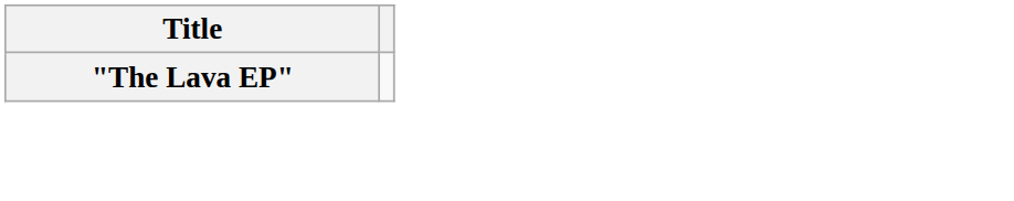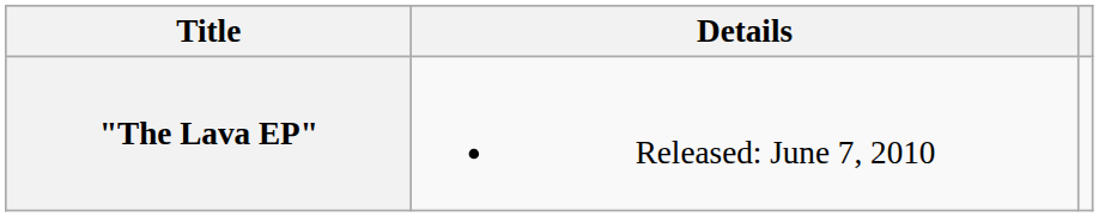 <table class="wikitable plainrowheaders" style="text-align:center;">
 <tr>
 <th scope="col" style="width:12em;">Title</th>
+<th scope="col" style="width:20em;">Details</th>
 <th scope="col"></th>
 </tr>
 <tr>
 <th scope="row">"The Lava EP"</th>
+<td><br><ul><li>Released: June 7, 2010</li></ul></td>
 <td style="text-align:center;"></td>
 </tr>
 </table>
